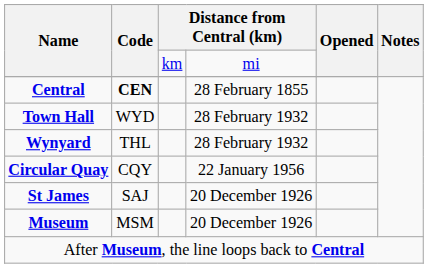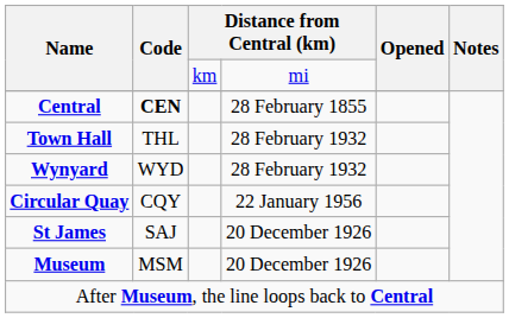 <table class="wikitable" style="text-align:center; font-size:95%; margin-left: auto; margin-right: auto;" id="toc">
 <tr>
 <th rowspan=2>Name</th>
 <th rowspan=2>Code</th>
 <th colspan=2>Distance from<br>Central (km)</th>
 <th rowspan=2>Opened</th>
 <th rowspan=2>Notes</th>
 </tr>
 <tr>
 <td><a href='#'>km</a></td>
 <td><a href='#'>mi</a></td>
 </tr>
 <tr>
 </tr>
 <tr>
 <td><strong><a href='#'>Central</a></strong></td>
 <td><strong>CEN</strong></td>
 <td></td>
 <td>28 February 1855</td>
 <td></td>
 </tr>
 <tr>
 <td><strong><a href='#'>Town Hall</a></strong></td>
-<td>WYD</td>
+<td>THL</td>
 <td></td>
 <td>28 February 1932</td>
 <td></td>
 </tr>
 <tr>
 <td><strong><a href='#'>Wynyard</a></strong></td>
-<td>THL</td>
+<td>WYD</td>
 <td></td>
 <td>28 February 1932</td>
 <td></td>
 </tr>
 <tr>
 <td><strong><a href='#'>Circular Quay</a></strong></td>
 <td>CQY</td>
 <td></td>
 <td>22 January 1956</td>
 <td></td>
 </tr>
 <tr>
 <td><strong><a href='#'>St James</a></strong></td>
 <td>SAJ</td>
 <td></td>
 <td>20 December 1926</td>
 <td></td>
 </tr>
 <tr>
 <td><strong><a href='#'>Museum</a></strong></td>
 <td>MSM</td>
 <td></td>
 <td>20 December 1926</td>
 <td></td>
 </tr>
 <tr>
 <td colspan="6">After <strong><a href='#'>Museum</a></strong>, the line loops back to <strong><a href='#'>Central</a></strong></td>
 </tr>
 </table>
